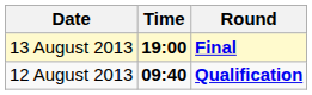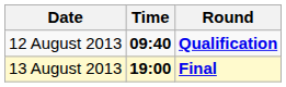 <table class="wikitable">
 <tr>
 <th>Date</th>
 <th>Time</th>
 <th>Round</th>
 </tr>
+<tr>
+<td>12 August 2013</td>
+<td><strong>09:40</strong></td>
+<td><strong><a href='#'>Qualification</a></strong></td>
+</tr>
 <tr style=background:lemonchiffon>
 <td>13 August 2013</td>
 <td><strong>19:00</strong></td>
 <td><strong><a href='#'>Final</a></strong></td>
 </tr>
-<tr>
-<td>12 August 2013</td>
-<td><strong>09:40</strong></td>
-<td><strong><a href='#'>Qualification</a></strong></td>
-</tr>
 </table>
